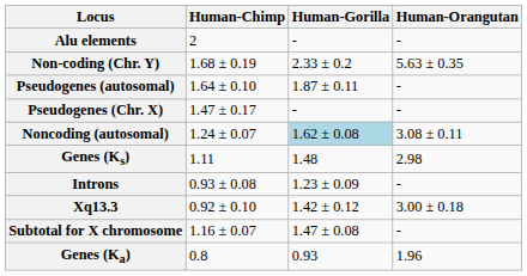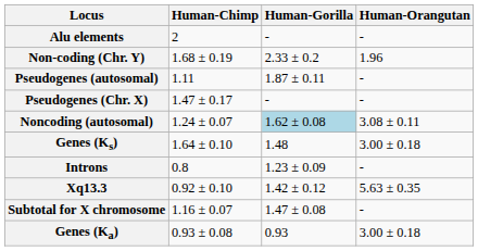 <table class="wikitable">
 <tr>
 <th>Locus</th>
 <th>Human-Chimp</th>
 <th>Human-Gorilla</th>
 <th>Human-Orangutan</th>
 </tr>
 <tr>
 <th align="left">Alu elements</th>
 <td>2</td>
 <td>-</td>
 <td>-</td>
 </tr>
 <tr>
 <th align="left">Non-coding (Chr. Y)</th>
 <td>1.68 ± 0.19</td>
 <td>2.33 ± 0.2</td>
-<td>5.63 ± 0.35</td>
+<td>1.96</td>
 </tr>
 <tr>
 <th align="left">Pseudogenes (autosomal)</th>
-<td>1.64 ± 0.10</td>
+<td>1.11</td>
 <td>1.87 ± 0.11</td>
 <td>-</td>
 </tr>
 <tr>
 <th align="left">Pseudogenes (Chr. X)</th>
 <td>1.47 ± 0.17</td>
 <td>-</td>
 <td>-</td>
 </tr>
 <tr>
 <th align="left">Noncoding (autosomal)</th>
 <td>1.24 ± 0.07</td>
 <td style="background: lightblue;">1.62 ± 0.08</td>
 <td>3.08 ± 0.11</td>
 </tr>
 <tr>
 <th align="left">Genes (K<sub>s</sub>)</th>
-<td>1.11</td>
+<td>1.64 ± 0.10</td>
 <td>1.48</td>
-<td>2.98</td>
+<td>3.00 ± 0.18</td>
 </tr>
 <tr>
 <th align="left">Introns</th>
-<td>0.93 ± 0.08</td>
+<td>0.8</td>
 <td>1.23 ± 0.09</td>
 <td>-</td>
 </tr>
 <tr>
 <th align="left">Xq13.3</th>
 <td>0.92 ± 0.10</td>
 <td>1.42 ± 0.12</td>
-<td>3.00 ± 0.18</td>
+<td>5.63 ± 0.35</td>
 </tr>
 <tr>
 <th align="left">Subtotal for X chromosome</th>
 <td>1.16 ± 0.07</td>
 <td>1.47 ± 0.08</td>
 <td>-</td>
 </tr>
 <tr>
 <th align="left">Genes (K<sub>a</sub>)</th>
-<td>0.8</td>
+<td>0.93 ± 0.08</td>
 <td>0.93</td>
-<td>1.96</td>
+<td>3.00 ± 0.18</td>
 </tr>
 </table>
